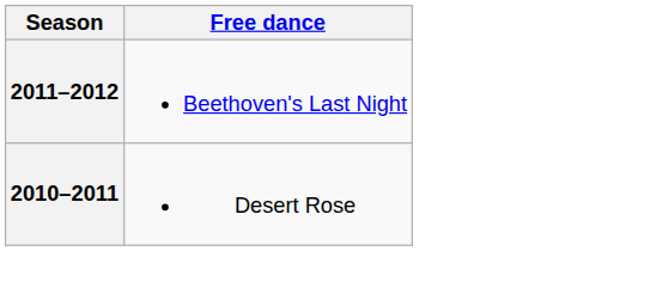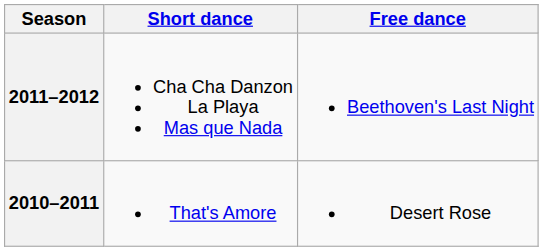 <table class=wikitable style=text-align:center>
 <tr>
 <th>Season</th>
+<th><a href='#'>Short dance</a></th>
 <th><a href='#'>Free dance</a></th>
 </tr>
 <tr>
 <th>2011–2012 <br> </th>
+<td><br><ul><li>Cha Cha Danzon</li><li> La Playa</li><li> <a href='#'>Mas que Nada</a> <br></li></ul></td>
 <td><br><ul><li><a href='#'>Beethoven's Last Night</a> <br></li></ul></td>
 </tr>
 <tr>
 <th>2010–2011 <br> </th>
+<td><br><ul><li> <a href='#'>That's Amore</a> <br></li></ul></td>
 <td><br><ul><li>Desert Rose</li></ul></td>
 </tr>
 </table>
